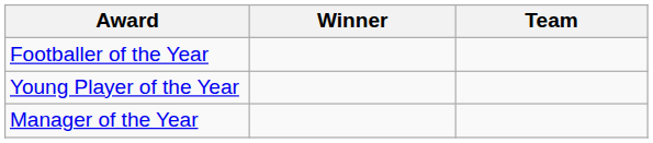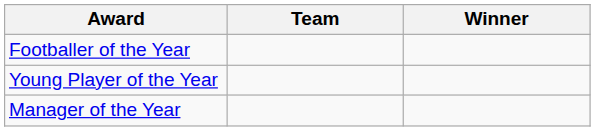 <table class="wikitable">
 <tr>
 <th width=180>Award</th>
+<th width=140>Team</th>
 <th width=150>Winner</th>
-<th width=140>Team</th>
 </tr>
 <tr>
 <td><a href='#'>Footballer of the Year</a></td>
 <td></td>
 <td></td>
 </tr>
 <tr>
 <td><a href='#'>Young Player of the Year</a></td>
 <td></td>
 <td></td>
 </tr>
 <tr>
 <td><a href='#'>Manager of the Year</a></td>
 <td></td>
 <td></td>
 </tr>
 </table>
